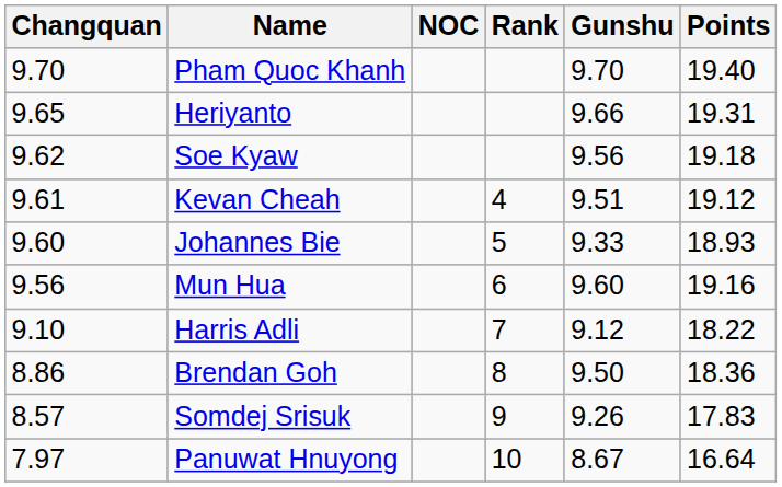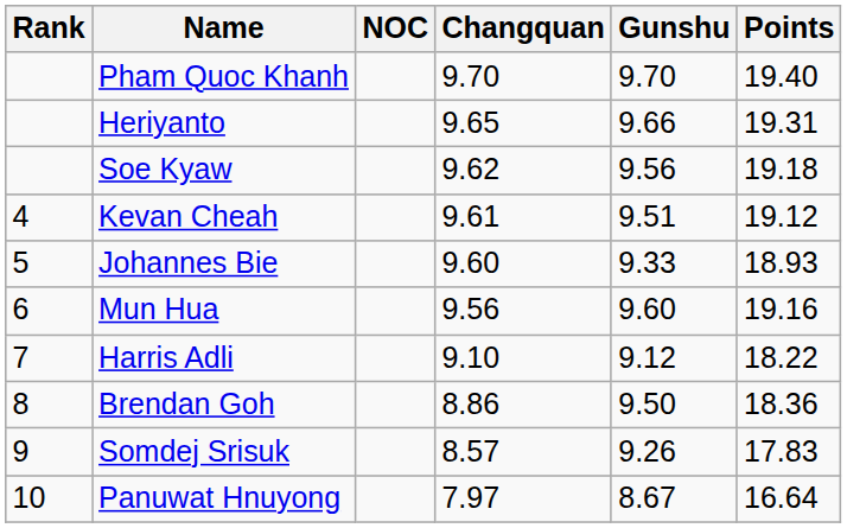 <table class="wikitable sortable">
 <tr>
-<th>Changquan</th>
+<th>Rank</th>
 <th>Name</th>
 <th>NOC</th>
-<th>Rank</th>
+<th>Changquan</th>
 <th>Gunshu</th>
 <th>Points</th>
 </tr>
 <tr>
-<td>9.70</td>
+<td></td>
 <td><a href='#'>Pham Quoc Khanh</a></td>
 <td></td>
-<td></td>
+<td>9.70</td>
 <td>9.70</td>
 <td>19.40</td>
 </tr>
 <tr>
-<td>9.65</td>
+<td></td>
 <td><a href='#'>Heriyanto</a></td>
 <td></td>
-<td></td>
+<td>9.65</td>
 <td>9.66</td>
 <td>19.31</td>
 </tr>
 <tr>
-<td>9.62</td>
+<td></td>
 <td><a href='#'>Soe Kyaw</a></td>
 <td></td>
-<td></td>
+<td>9.62</td>
 <td>9.56</td>
 <td>19.18</td>
 </tr>
 <tr>
-<td>9.61</td>
+<td>4</td>
 <td><a href='#'>Kevan Cheah</a></td>
 <td></td>
-<td>4</td>
+<td>9.61</td>
 <td>9.51</td>
 <td>19.12</td>
 </tr>
 <tr>
-<td>9.60</td>
+<td>5</td>
 <td><a href='#'>Johannes Bie</a></td>
 <td></td>
-<td>5</td>
+<td>9.60</td>
 <td>9.33</td>
 <td>18.93</td>
 </tr>
 <tr>
-<td>9.56</td>
+<td>6</td>
 <td><a href='#'>Mun Hua</a></td>
 <td></td>
-<td>6</td>
+<td>9.56</td>
 <td>9.60</td>
 <td>19.16</td>
 </tr>
 <tr>
-<td>9.10</td>
+<td>7</td>
 <td><a href='#'>Harris Adli</a></td>
 <td></td>
-<td>7</td>
+<td>9.10</td>
 <td>9.12</td>
 <td>18.22</td>
 </tr>
 <tr>
-<td>8.86</td>
+<td>8</td>
 <td><a href='#'>Brendan Goh</a></td>
 <td></td>
-<td>8</td>
+<td>8.86</td>
 <td>9.50</td>
 <td>18.36</td>
 </tr>
 <tr>
-<td>8.57</td>
+<td>9</td>
 <td><a href='#'>Somdej Srisuk</a></td>
 <td></td>
-<td>9</td>
+<td>8.57</td>
 <td>9.26</td>
 <td>17.83</td>
 </tr>
 <tr>
-<td>7.97</td>
+<td>10</td>
 <td><a href='#'>Panuwat Hnuyong</a></td>
 <td></td>
-<td>10</td>
+<td>7.97</td>
 <td>8.67</td>
 <td>16.64</td>
 </tr>
 </table>
